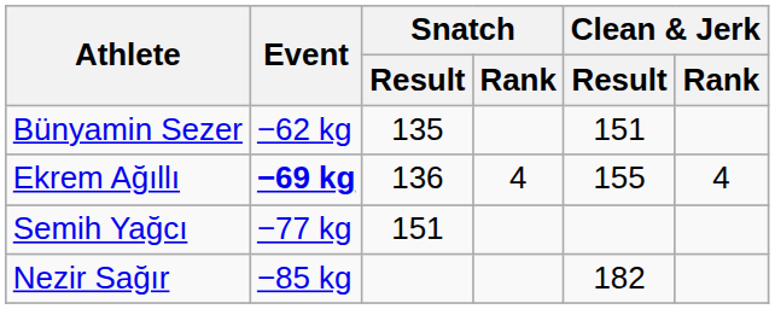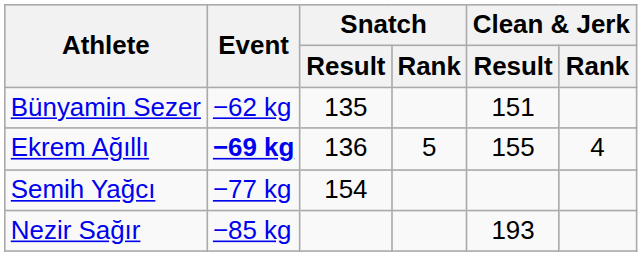 <table class="wikitable">
 <tr>
 <th rowspan="2">Athlete</th>
 <th rowspan="2">Event</th>
 <th colspan="2">Snatch</th>
 <th colspan="2">Clean & Jerk</th>
 </tr>
 <tr>
 <th>Result</th>
 <th>Rank</th>
 <th>Result</th>
 <th>Rank</th>
 </tr>
 <tr align=center>
 <td align=left><a href='#'>Bünyamin Sezer</a></td>
 <td align=left><a href='#'>−62 kg</a></td>
 <td>135</td>
 <td></td>
 <td>151</td>
 <td></td>
 </tr>
 <tr align=center>
 <td align=left><a href='#'>Ekrem Ağıllı</a></td>
 <td align=left><strong><a href='#'>−69 kg</a></strong></td>
 <td>136</td>
-<td>4</td>
+<td>5</td>
 <td>155</td>
 <td>4</td>
 </tr>
 <tr align=center>
 <td align=left><a href='#'>Semih Yağcı</a></td>
 <td align=left><a href='#'>−77 kg</a></td>
-<td>151</td>
+<td>154</td>
 <td></td>
 <td></td>
 <td></td>
 </tr>
 <tr align=center>
 <td align=left><a href='#'>Nezir Sağır</a></td>
 <td align=left><a href='#'>−85 kg</a></td>
 <td></td>
 <td></td>
-<td>182</td>
+<td>193</td>
 <td></td>
 </tr>
 </table>
